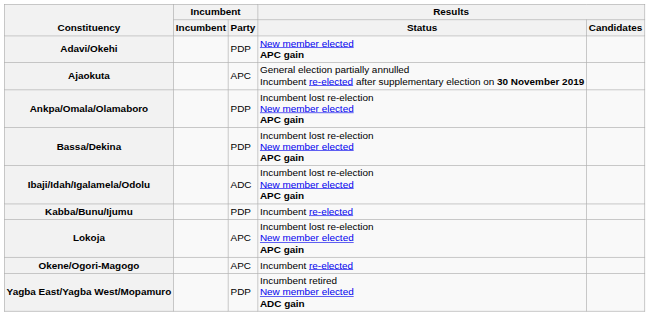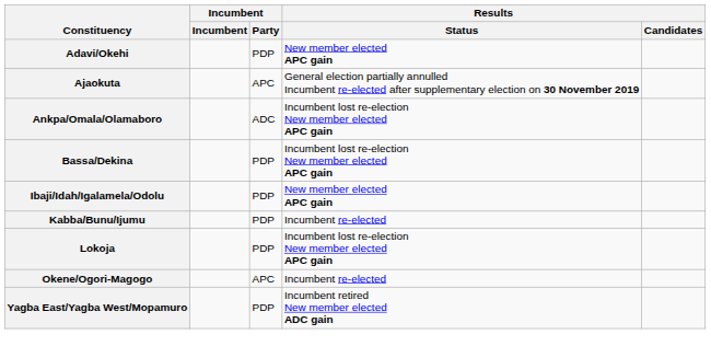 <table class="wikitable sortable">
 <tr valign=bottom>
 <th rowspan=2>Constituency</th>
 <th colspan=2>Incumbent</th>
 <th colspan=2>Results</th>
 </tr>
 <tr valign=bottom>
 <th>Incumbent</th>
 <th>Party</th>
 <th>Status</th>
 <th>Candidates</th>
 </tr>
 <tr>
 <th>Adavi/Okehi</th>
 <td></td>
 <td>PDP</td>
 <td><a href='#'>New member elected</a><br><strong>APC gain</strong></td>
 <td nowrap></td>
 </tr>
 <tr>
 <th>Ajaokuta</th>
 <td></td>
 <td>APC</td>
 <td>General election partially annulled<br>Incumbent <a href='#'>re-elected</a> after supplementary election on <strong>30 November 2019</strong></td>
 <td nowrap></td>
 </tr>
 <tr>
 <th>Ankpa/Omala/Olamaboro</th>
 <td></td>
-<td>PDP</td>
+<td>ADC</td>
 <td>Incumbent lost re-election<br><a href='#'>New member elected</a><br><strong>APC gain</strong></td>
 <td nowrap></td>
 </tr>
 <tr>
 <th>Bassa/Dekina</th>
 <td></td>
 <td>PDP</td>
 <td>Incumbent lost re-election<br><a href='#'>New member elected</a><br><strong>APC gain</strong></td>
 <td nowrap></td>
 </tr>
 <tr>
 <th>Ibaji/Idah/Igalamela/Odolu</th>
 <td></td>
-<td>ADC</td>
-<td>Incumbent lost re-election<br><a href='#'>New member elected</a><br><strong>APC gain</strong></td>
+<td>PDP</td>
+<td><a href='#'>New member elected</a><br><strong>APC gain</strong></td>
 <td nowrap></td>
 </tr>
 <tr>
 <th>Kabba/Bunu/Ijumu</th>
 <td></td>
 <td>PDP</td>
 <td>Incumbent <a href='#'>re-elected</a></td>
 <td nowrap></td>
 </tr>
 <tr>
 <th>Lokoja</th>
 <td></td>
-<td>APC</td>
+<td>PDP</td>
 <td>Incumbent lost re-election<br><a href='#'>New member elected</a><br><strong>APC gain</strong></td>
 <td nowrap></td>
 </tr>
 <tr>
 <th>Okene/Ogori-Magogo</th>
 <td></td>
 <td>APC</td>
 <td>Incumbent <a href='#'>re-elected</a></td>
 <td nowrap></td>
 </tr>
 <tr>
 <th>Yagba East/Yagba West/Mopamuro</th>
 <td></td>
 <td>PDP</td>
 <td>Incumbent retired<br><a href='#'>New member elected</a><br><strong>ADC gain</strong></td>
 <td nowrap></td>
 </tr>
 </table>
